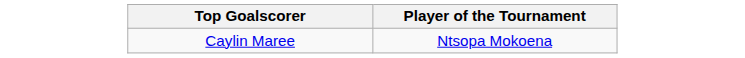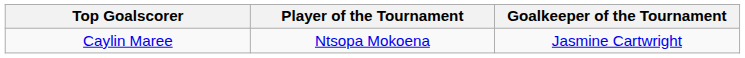 <table class=wikitable style="margin:auto; text-align:center">
 <tr>
 <th style="width: 250px;">Top Goalscorer</th>
 <th style="width: 250px;">Player of the Tournament</th>
+<th style="width: 250px;">Goalkeeper of the Tournament</th>
 </tr>
 <tr>
 <td> <a href='#'>Caylin Maree</a></td>
 <td> <a href='#'>Ntsopa Mokoena</a></td>
+<td> <a href='#'>Jasmine Cartwright </a></td>
 </tr>
 </table>
